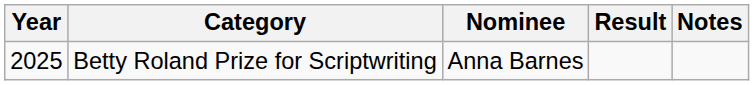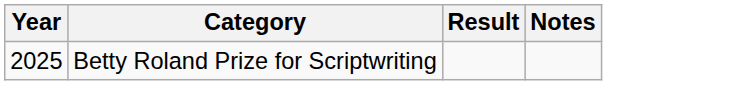 <table class="wikitable">
 <tr>
 <th>Year</th>
 <th>Category</th>
-<th>Nominee</th>
 <th>Result</th>
 <th>Notes</th>
 </tr>
 <tr>
 <td>2025</td>
 <td>Betty Roland Prize for Scriptwriting</td>
-<td>Anna Barnes</td>
 <td></td>
 <td></td>
 </tr>
 </table>
